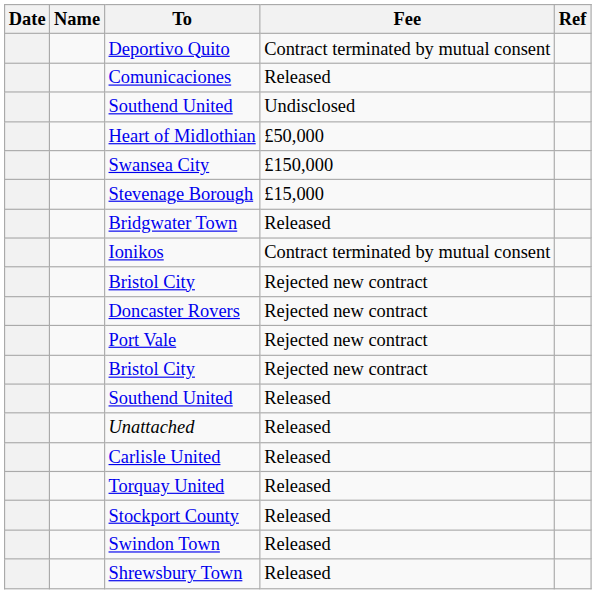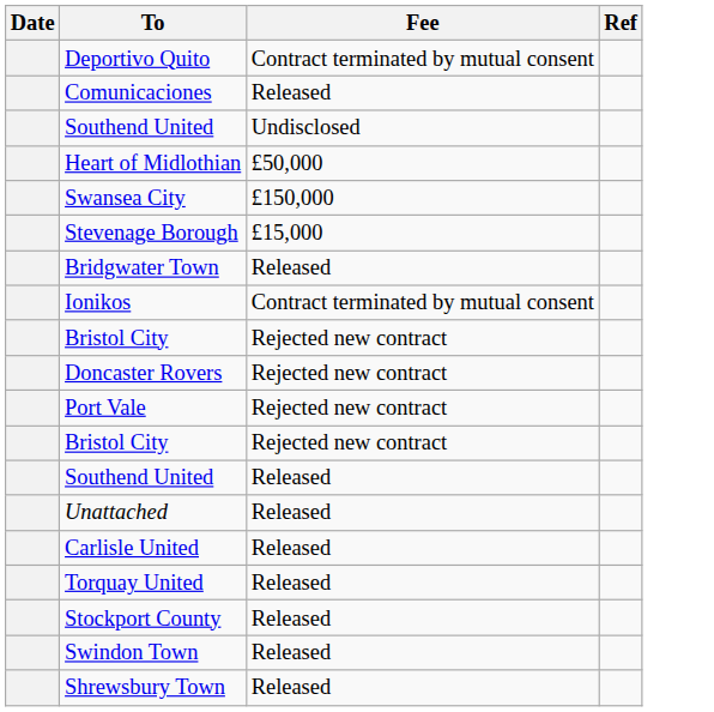 <table class="wikitable sortable plainrowheaders">
 <tr>
 <th scope=col>Date</th>
-<th scope=col>Name</th>
 <th scope=col>To</th>
 <th scope=col>Fee</th>
 <th scope=col class=unsortable>Ref</th>
 </tr>
 <tr>
 <th scope=row></th>
-<td></td>
 <td><a href='#'>Deportivo Quito</a></td>
 <td>Contract terminated by mutual consent</td>
 <td></td>
 </tr>
 <tr>
 <th scope=row></th>
-<td></td>
 <td><a href='#'>Comunicaciones</a></td>
 <td>Released</td>
 <td></td>
 </tr>
 <tr>
 <th scope=row></th>
-<td></td>
 <td><a href='#'>Southend United</a></td>
 <td>Undisclosed</td>
 <td></td>
 </tr>
 <tr>
 <th scope=row></th>
-<td></td>
 <td><a href='#'>Heart of Midlothian</a></td>
 <td>£50,000</td>
 <td></td>
 </tr>
 <tr>
 <th scope=row></th>
-<td></td>
 <td><a href='#'>Swansea City</a></td>
 <td>£150,000</td>
 <td></td>
 </tr>
 <tr>
 <th scope=row></th>
-<td></td>
 <td><a href='#'>Stevenage Borough</a></td>
 <td>£15,000</td>
 <td></td>
 </tr>
 <tr>
 <th scope=row></th>
-<td></td>
 <td><a href='#'>Bridgwater Town</a></td>
 <td>Released</td>
 <td></td>
 </tr>
 <tr>
 <th scope=row></th>
-<td></td>
 <td><a href='#'>Ionikos</a></td>
 <td>Contract terminated by mutual consent</td>
 <td></td>
 </tr>
 <tr>
 <th scope=row></th>
-<td></td>
 <td><a href='#'>Bristol City</a></td>
 <td>Rejected new contract</td>
 <td></td>
 </tr>
 <tr>
 <th scope=row></th>
-<td></td>
 <td><a href='#'>Doncaster Rovers</a></td>
 <td>Rejected new contract</td>
 <td></td>
 </tr>
 <tr>
 <th scope=row></th>
-<td></td>
 <td><a href='#'>Port Vale</a></td>
 <td>Rejected new contract</td>
 <td></td>
 </tr>
 <tr>
 <th scope=row></th>
-<td></td>
 <td><a href='#'>Bristol City</a></td>
 <td>Rejected new contract</td>
 <td></td>
 </tr>
 <tr>
 <th scope=row></th>
-<td></td>
 <td><a href='#'>Southend United</a></td>
 <td>Released</td>
 <td></td>
 </tr>
 <tr>
 <th scope=row></th>
-<td></td>
 <td><em>Unattached</em></td>
 <td>Released</td>
 <td></td>
 </tr>
 <tr>
 <th scope=row></th>
-<td></td>
 <td><a href='#'>Carlisle United</a></td>
 <td>Released</td>
 <td><div></div></td>
 </tr>
 <tr>
 <th scope=row></th>
-<td></td>
 <td><a href='#'>Torquay United</a></td>
 <td>Released</td>
 <td><div></div></td>
 </tr>
 <tr>
 <th scope=row></th>
-<td></td>
 <td><a href='#'>Stockport County</a></td>
 <td>Released</td>
 <td><div></div></td>
 </tr>
 <tr>
 <th scope=row></th>
-<td></td>
 <td><a href='#'>Swindon Town</a></td>
 <td>Released</td>
 <td></td>
 </tr>
 <tr>
 <th scope=row></th>
-<td></td>
 <td><a href='#'>Shrewsbury Town</a></td>
 <td>Released</td>
 <td></td>
 </tr>
 </table>
